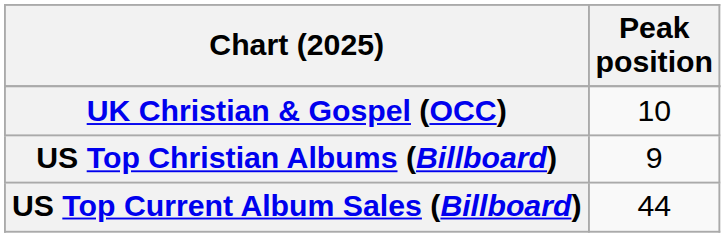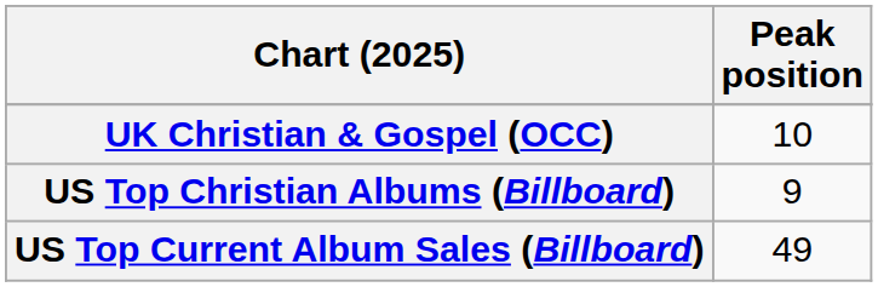 <table class="wikitable sortable plainrowheaders" style="text-align:center">
 <tr>
 <th scope="col">Chart (2025)</th>
 <th scope="col">Peak<br>position</th>
 </tr>
 <tr>
 </tr>
 <tr>
 <th scope="row"><a href='#'>UK Christian & Gospel</a> (<a href='#'>OCC</a>)</th>
 <td>10</td>
 </tr>
 <tr>
 <th scope="row">US <a href='#'>Top Christian Albums</a> (<a href='#'><em>Billboard</em></a>)</th>
 <td>9</td>
 </tr>
 <tr>
 <th scope="row">US <a href='#'>Top Current Album Sales</a> (<a href='#'><em>Billboard</em></a>)</th>
-<td>44</td>
+<td>49</td>
 </tr>
 </table>
